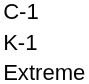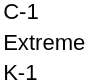 <table>
 <tr>
 <td>C-1</td>
+<td></td>
+<td></td>
+<td></td>
+</tr>
+<tr>
+<td>Extreme</td>
 <td></td>
 <td></td>
 <td></td>
 </tr>
 <tr>
 <td>K-1</td>
 <td></td>
 <td></td>
 <td></td>
 </tr>
-<tr>
-<td>Extreme</td>
-<td></td>
-<td></td>
-<td></td>
-</tr>
 </table>
